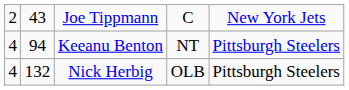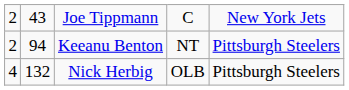 <table class="wikitable" style="text-align:center">
 <tr>
 <td>2</td>
 <td>43</td>
 <td><a href='#'>Joe Tippmann</a></td>
 <td>C</td>
 <td><a href='#'>New York Jets</a></td>
 </tr>
 <tr>
-<td>4</td>
+<td>2</td>
 <td>94</td>
 <td><a href='#'>Keeanu Benton</a></td>
 <td>NT</td>
 <td><a href='#'>Pittsburgh Steelers</a></td>
 </tr>
 <tr>
 <td>4</td>
 <td>132</td>
 <td><a href='#'>Nick Herbig</a></td>
 <td>OLB</td>
 <td>Pittsburgh Steelers</td>
 </tr>
 </table>
